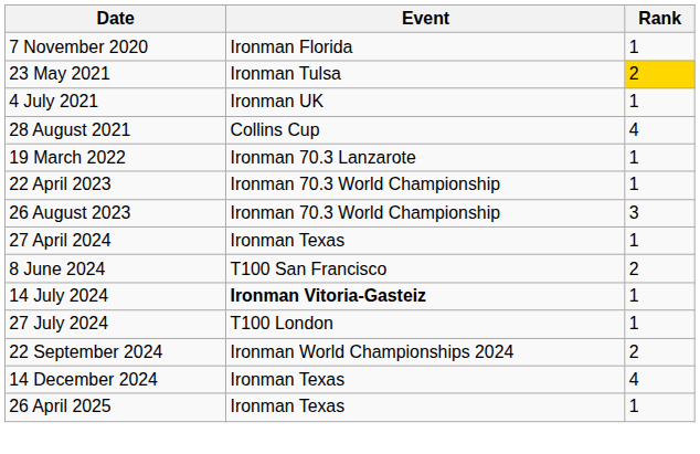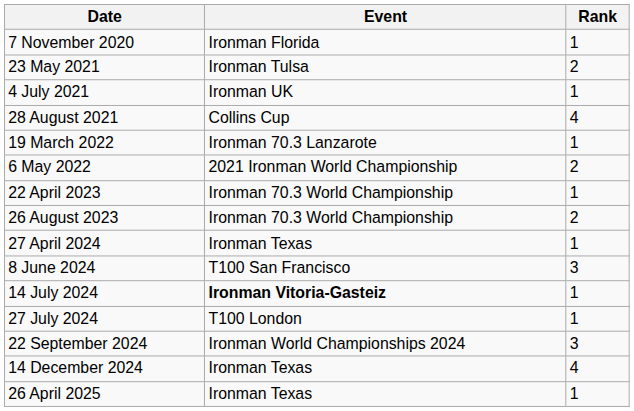 <table class="wikitable sortable collapsible" align=center style="width:50%;" align=center>
 <tr>
 <th>Date</th>
 <th>Event</th>
 <th>Rank</th>
 </tr>
 <tr>
 <td>7 November 2020</td>
 <td>Ironman Florida</td>
 <td>1</td>
 </tr>
 <tr>
 <td>23 May 2021</td>
 <td>Ironman Tulsa</td>
-<td style="background: gold;">2</td>
+<td>2</td>
 </tr>
 <tr>
 <td>4 July 2021</td>
 <td>Ironman UK</td>
 <td>1</td>
 </tr>
 <tr>
 <td>28 August 2021</td>
 <td>Collins Cup</td>
 <td>4</td>
 </tr>
 <tr>
 <td>19 March 2022</td>
 <td>Ironman 70.3 Lanzarote</td>
 <td>1</td>
 </tr>
 <tr>
+<td>6 May 2022</td>
+<td>2021 Ironman World Championship</td>
+<td>2</td>
+</tr>
+<tr>
 <td>22 April 2023</td>
 <td>Ironman 70.3 World Championship</td>
 <td>1</td>
 </tr>
 <tr>
 <td>26 August 2023</td>
 <td>Ironman 70.3 World Championship</td>
-<td>3</td>
+<td>2</td>
 </tr>
 <tr>
 <td>27 April 2024</td>
 <td>Ironman Texas</td>
 <td>1</td>
 </tr>
 <tr>
 <td>8 June 2024</td>
 <td>T100 San Francisco</td>
-<td>2</td>
+<td>3</td>
 </tr>
 <tr>
 <td>14 July 2024</td>
 <td><strong>Ironman Vitoria-Gasteiz</strong></td>
 <td>1</td>
 </tr>
 <tr>
 <td>27 July 2024</td>
 <td>T100 London</td>
 <td>1</td>
 </tr>
 <tr>
 <td>22 September 2024</td>
 <td>Ironman World Championships 2024</td>
-<td>2</td>
+<td>3</td>
 </tr>
 <tr>
 <td>14 December 2024</td>
 <td>Ironman Texas</td>
 <td>4</td>
 </tr>
 <tr>
 <td>26 April 2025</td>
 <td>Ironman Texas</td>
 <td>1</td>
 </tr>
 </table>
